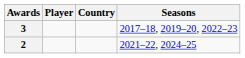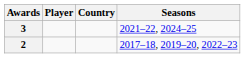 <table class="wikitable">
 <tr>
 <th>Awards</th>
 <th>Player</th>
 <th>Country</th>
 <th>Seasons</th>
 </tr>
 <tr>
 <th scope="row">3</th>
 <td><strong></strong></td>
 <td></td>
-<td><a href='#'>2017–18</a>, <a href='#'>2019–20</a>, <a href='#'>2022–23</a></td>
+<td><a href='#'>2021–22</a>, <a href='#'>2024–25</a></td>
 </tr>
 <tr>
 <th scope="row">2</th>
 <td><strong></strong></td>
 <td></td>
-<td><a href='#'>2021–22</a>, <a href='#'>2024–25</a></td>
+<td><a href='#'>2017–18</a>, <a href='#'>2019–20</a>, <a href='#'>2022–23</a></td>
 </tr>
 </table>
